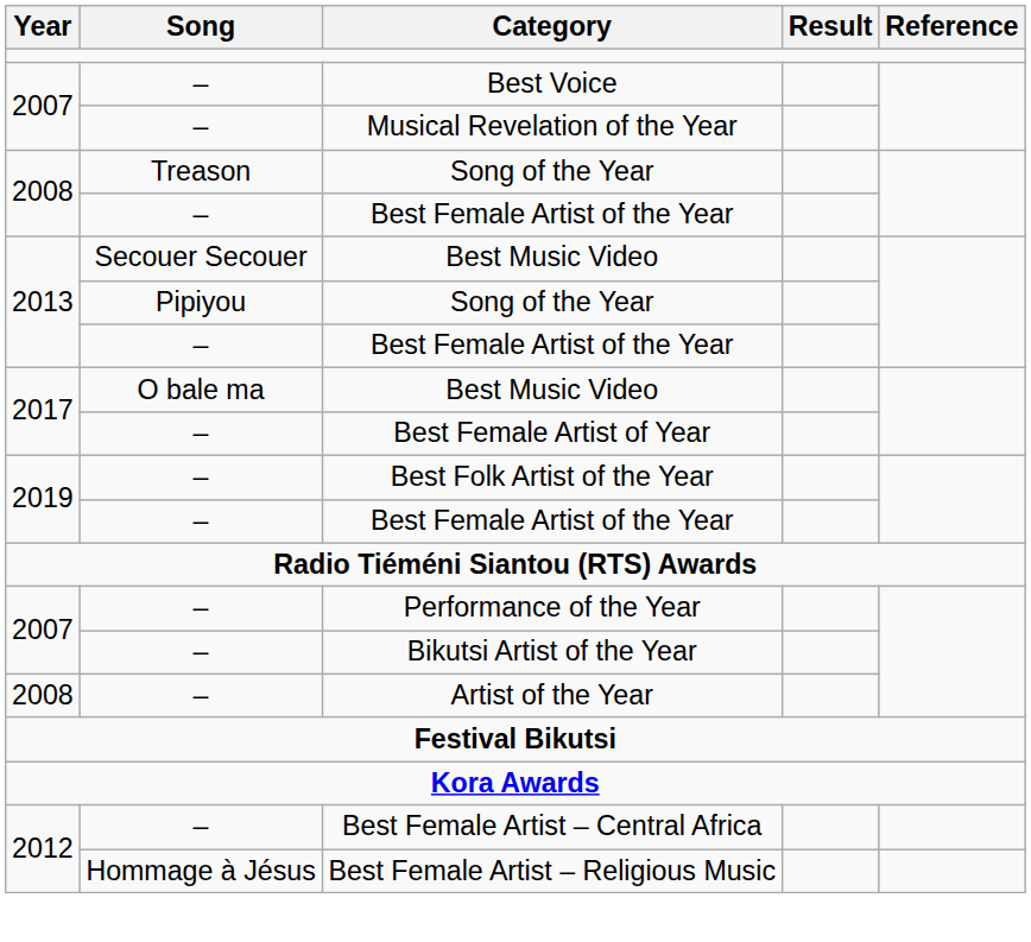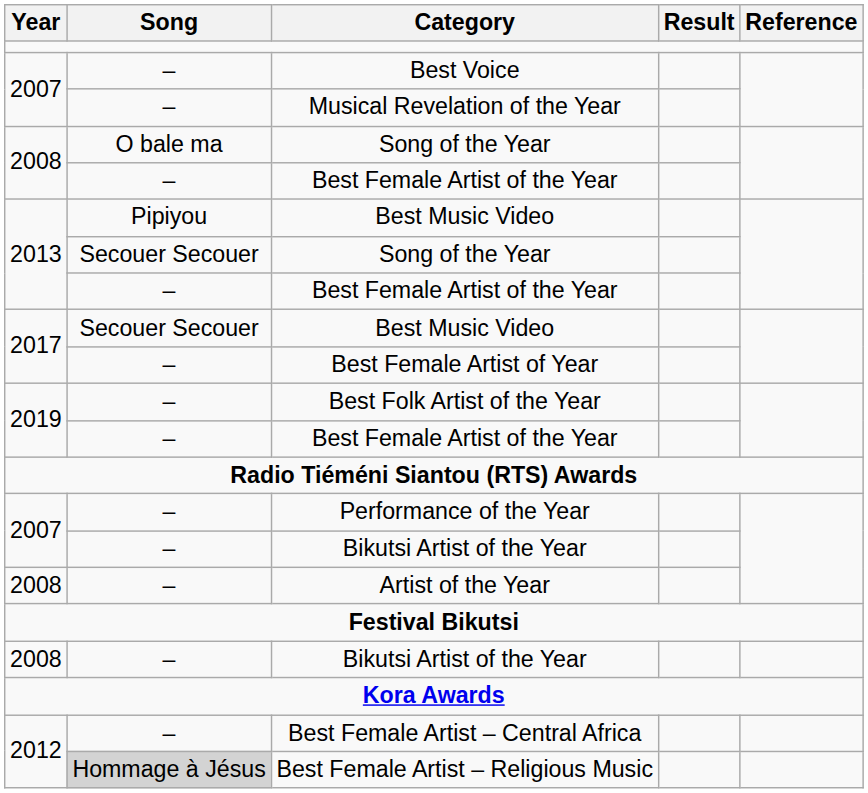 <table class="wikitable">
 <tr>
 <th style="text-align: center; font-weight:bold;">Year</th>
 <th style="text-align: center; font-weight:bold;">Song</th>
 <th style="text-align: center; font-weight:bold;">Category</th>
 <th style="text-align: center; font-weight:bold;">Result</th>
 <th style="text-align: center; font-weight:bold;">Reference</th>
 </tr>
 <tr>
 <td colspan="5" style="text-align: center; font-weight:bold;"></td>
 </tr>
 <tr>
 <td rowspan="2" style="text-align: center;">2007</td>
 <td style="text-align: center;">–</td>
 <td style="text-align: center;">Best Voice</td>
 <td></td>
 <td rowspan="2"></td>
 </tr>
 <tr>
 <td style="text-align: center;">–</td>
 <td style="text-align: center;">Musical Revelation of the Year</td>
 <td></td>
 </tr>
 <tr>
 <td rowspan="2" style="text-align: center;">2008</td>
-<td style="text-align: center;">Treason</td>
+<td style="text-align: center;">O bale ma</td>
 <td style="text-align: center;">Song of the Year</td>
 <td></td>
 <td rowspan="2"></td>
 </tr>
 <tr>
 <td style="text-align: center;">–</td>
 <td style="text-align: center;">Best Female Artist of the Year</td>
 <td></td>
 </tr>
 <tr>
 <td rowspan="3" style="text-align: center;">2013</td>
-<td style="text-align: center;">Secouer Secouer</td>
+<td style="text-align: center;">Pipiyou</td>
 <td style="text-align: center;">Best Music Video</td>
 <td></td>
 <td rowspan="3"></td>
 </tr>
 <tr>
-<td style="text-align: center;">Pipiyou</td>
+<td style="text-align: center;">Secouer Secouer</td>
 <td style="text-align: center;">Song of the Year</td>
 <td></td>
 </tr>
 <tr>
 <td style="text-align: center;">–</td>
 <td style="text-align: center;">Best Female Artist of the Year</td>
 <td></td>
 </tr>
 <tr>
 <td rowspan="2" style="text-align: center;">2017</td>
-<td style="text-align: center;">O bale ma</td>
+<td style="text-align: center;">Secouer Secouer</td>
 <td style="text-align: center;">Best Music Video</td>
 <td></td>
 <td rowspan="2"></td>
 </tr>
 <tr>
 <td style="text-align: center;">–</td>
 <td style="text-align: center;">Best Female Artist of Year</td>
 <td></td>
 </tr>
 <tr>
 <td rowspan="2" style="text-align: center;">2019</td>
 <td style="text-align: center;">–</td>
 <td style="text-align: center;">Best Folk Artist of the Year</td>
 <td></td>
 <td rowspan="2"></td>
 </tr>
 <tr>
 <td style="text-align: center;">–</td>
 <td style="text-align: center;">Best Female Artist of the Year</td>
 <td></td>
 </tr>
 <tr>
 <td colspan="5" style="text-align: center; font-weight:bold;">Radio Tiéméni Siantou (RTS) Awards</td>
 </tr>
 <tr>
 <td rowspan="2" style="text-align: center;">2007</td>
 <td style="text-align: center;">–</td>
 <td style="text-align: center;">Performance of the Year</td>
 <td></td>
 <td rowspan="3"></td>
 </tr>
 <tr>
 <td style="text-align: center;">–</td>
 <td style="text-align: center;">Bikutsi Artist of the Year</td>
 <td></td>
 </tr>
 <tr>
 <td style="text-align: center;">2008</td>
 <td style="text-align: center;">–</td>
 <td style="text-align: center;">Artist of the Year</td>
 <td></td>
 </tr>
 <tr>
 <td colspan="5" style="text-align: center; font-weight:bold;">Festival Bikutsi</td>
 </tr>
 <tr>
+<td style="text-align: center;">2008</td>
+<td style="text-align: center;">–</td>
+<td style="text-align: center;">Bikutsi Artist of the Year</td>
+<td></td>
+<td></td>
+</tr>
+<tr>
 <td colspan="5" style="text-align: center; font-weight:bold;"><a href='#'>Kora Awards</a></td>
 </tr>
 <tr>
 <td style="text-align: center;" rowspan="2">2012</td>
 <td style="text-align: center;">–</td>
 <td style="text-align: center;">Best Female Artist – Central Africa</td>
 <td></td>
 <td></td>
 </tr>
 <tr>
-<td style="text-align: center;">Hommage à Jésus</td>
+<td style="background: lightgrey; text-align: center;">Hommage à Jésus</td>
 <td style="text-align: center;">Best Female Artist – Religious Music</td>
 <td></td>
 <td></td>
 </tr>
 </table>
